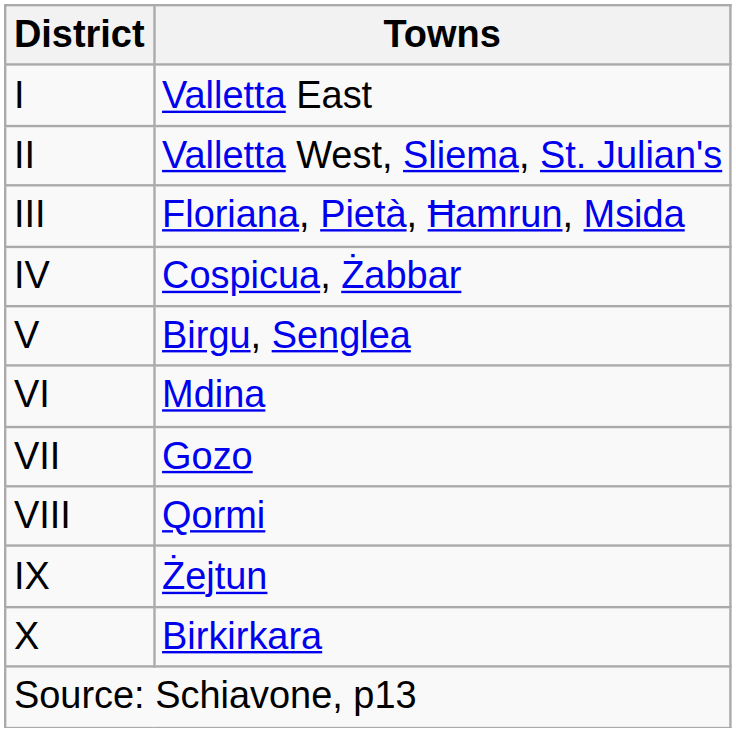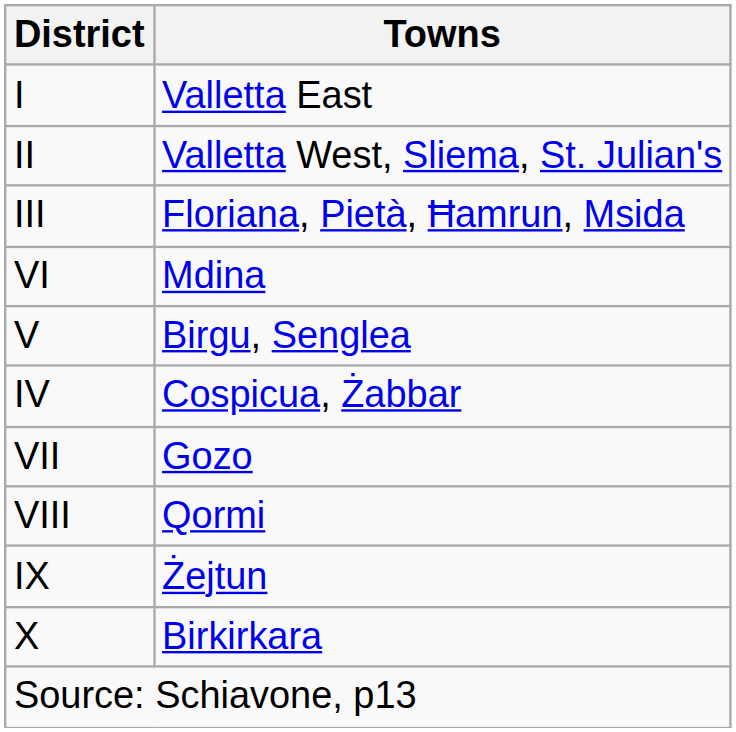 <table class=wikitable>
 <tr>
 <th>District</th>
 <th>Towns</th>
 </tr>
 <tr>
 <td>I</td>
 <td><a href='#'>Valletta</a> East</td>
 </tr>
 <tr>
 <td>II</td>
 <td><a href='#'>Valletta</a> West, <a href='#'>Sliema</a>, <a href='#'>St. Julian's</a></td>
 </tr>
 <tr>
 <td>III</td>
 <td><a href='#'>Floriana</a>, <a href='#'>Pietà</a>, <a href='#'>Ħamrun</a>, <a href='#'>Msida</a></td>
 </tr>
 <tr>
-<td>IV</td>
-<td><a href='#'>Cospicua</a>, <a href='#'>Żabbar</a></td>
+<td>VI</td>
+<td><a href='#'>Mdina</a></td>
 </tr>
 <tr>
 <td>V</td>
 <td><a href='#'>Birgu</a>, <a href='#'>Senglea</a></td>
 </tr>
 <tr>
-<td>VI</td>
-<td><a href='#'>Mdina</a></td>
+<td>IV</td>
+<td><a href='#'>Cospicua</a>, <a href='#'>Żabbar</a></td>
 </tr>
 <tr>
 <td>VII</td>
 <td><a href='#'>Gozo</a></td>
 </tr>
 <tr>
 <td>VIII</td>
 <td><a href='#'>Qormi</a></td>
 </tr>
 <tr>
 <td>IX</td>
 <td><a href='#'>Żejtun</a></td>
 </tr>
 <tr>
 <td>X</td>
 <td><a href='#'>Birkirkara</a></td>
 </tr>
 <tr>
 <td colspan=2>Source: Schiavone, p13</td>
 </tr>
 </table>
